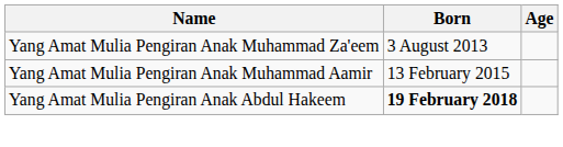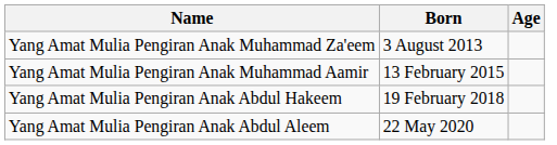 <table class="wikitable">
 <tr>
 <th>Name</th>
 <th>Born</th>
 <th>Age</th>
 </tr>
 <tr>
 <td>Yang Amat Mulia Pengiran Anak Muhammad Za'eem</td>
 <td>3 August 2013</td>
 <td></td>
 </tr>
 <tr>
 <td>Yang Amat Mulia Pengiran Anak Muhammad Aamir</td>
 <td>13 February 2015</td>
 <td></td>
 </tr>
 <tr>
 <td>Yang Amat Mulia Pengiran Anak Abdul Hakeem</td>
-<td><strong>19 February 2018</strong></td>
+<td>19 February 2018</td>
+<td></td>
+</tr>
+<tr>
+<td>Yang Amat Mulia Pengiran Anak Abdul Aleem</td>
+<td>22 May 2020</td>
 <td></td>
 </tr>
 </table>
